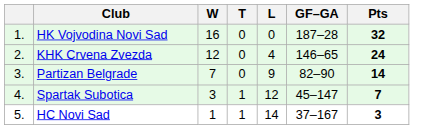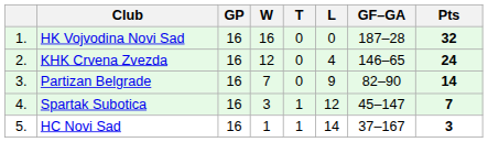 <table class="wikitable">
 <tr>
 <th width="30"></th>
 <th width="200">Club</th>
+<th width="30">GP</th>
 <th width="30">W</th>
 <th width="30">T</th>
 <th width="30">L</th>
 <th width="70">GF–GA</th>
 <th width="70">Pts</th>
 </tr>
 <tr bgcolor="#e6fae6" align="center">
 <td>1.</td>
 <td align="left"><a href='#'>HK Vojvodina Novi Sad</a></td>
 <td>16</td>
+<td>16</td>
 <td>0</td>
 <td>0</td>
 <td>187–28</td>
 <td><strong>32</strong></td>
 </tr>
 <tr bgcolor="#e6fae6" align="center">
 <td>2.</td>
 <td align="left"><a href='#'>KHK Crvena Zvezda</a></td>
+<td>16</td>
 <td>12</td>
 <td>0</td>
 <td>4</td>
 <td>146–65</td>
 <td><strong>24</strong></td>
 </tr>
 <tr bgcolor="#e6fae6" align="center">
 <td>3.</td>
 <td align="left"><a href='#'>Partizan Belgrade</a></td>
+<td>16</td>
 <td>7</td>
 <td>0</td>
 <td>9</td>
 <td>82–90</td>
 <td><strong>14</strong></td>
 </tr>
 <tr bgcolor="#e6fae6" align="center">
 <td>4.</td>
 <td align="left"><a href='#'>Spartak Subotica</a></td>
+<td>16</td>
 <td>3</td>
 <td>1</td>
 <td>12</td>
 <td>45–147</td>
 <td><strong>7</strong></td>
 </tr>
 <tr bgcolor="#FFFFFF" align="center">
 <td>5.</td>
 <td align="left"><a href='#'>HC Novi Sad</a></td>
+<td>16</td>
 <td>1</td>
 <td>1</td>
 <td>14</td>
 <td>37–167</td>
 <td><strong>3</strong></td>
 </tr>
 </table>
